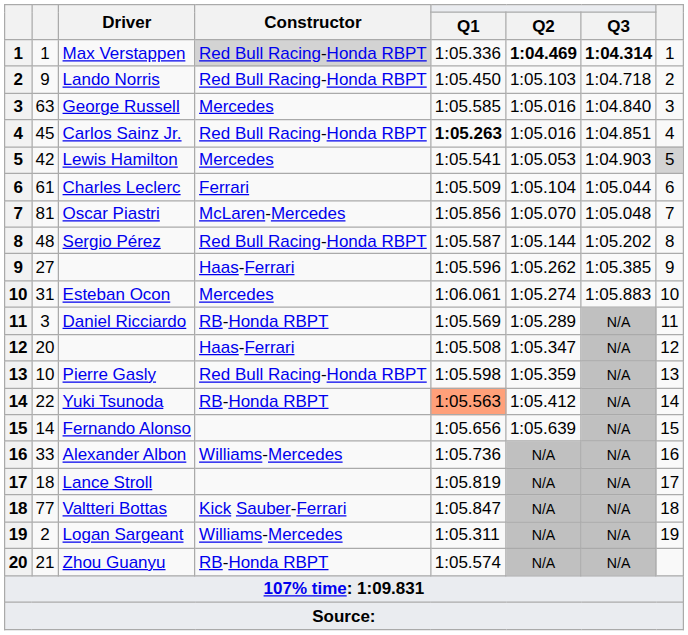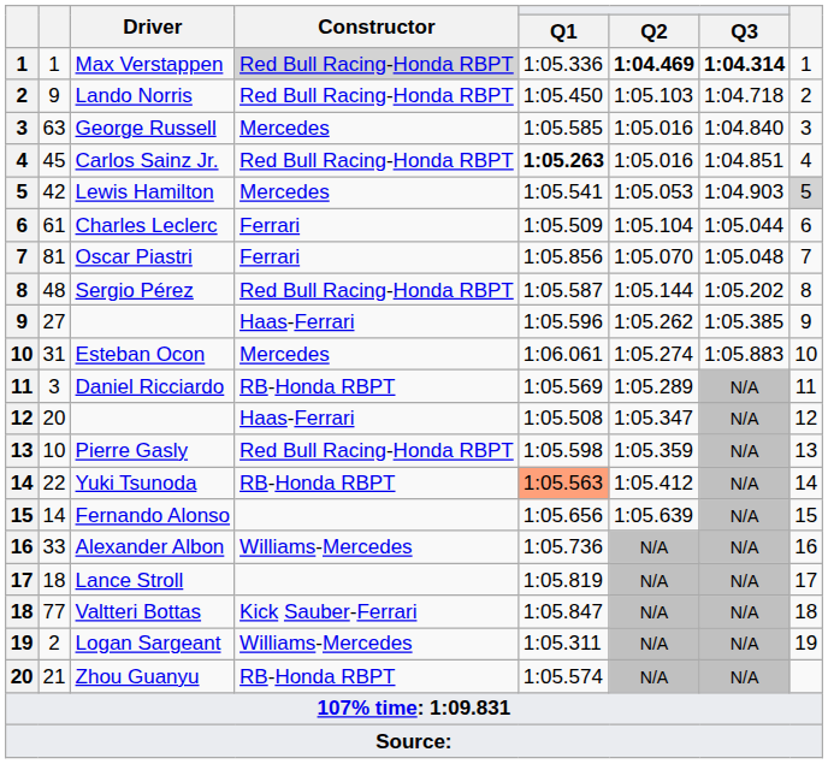 <table class="wikitable sortable" style="font-size: 85%;">
 <tr>
 <th rowspan="2"></th>
 <th rowspan="2"></th>
 <th rowspan="2">Driver</th>
 <th rowspan="2">Constructor</th>
 <th colspan="3" style="background:#eaecf0; text-align:center;"></th>
 <th rowspan="2"></th>
 </tr>
 <tr>
 <th scope="col">Q1</th>
 <th scope="col">Q2</th>
 <th scope="col">Q3</th>
 </tr>
 <tr>
 <th scope="row">1</th>
 <td align="center">1</td>
 <td data-sort-value="ver"> <a href='#'>Max Verstappen</a></td>
 <td style="background: lightgrey;"><a href='#'>Red Bull Racing</a>-<a href='#'>Honda RBPT</a></td>
 <td>1:05.336</td>
 <td><strong>1:04.469</strong></td>
 <td><strong>1:04.314</strong></td>
 <td align="center">1</td>
 </tr>
 <tr>
 <th scope="row">2</th>
 <td align="center">9</td>
 <td data-sort-value="nor"> <a href='#'>Lando Norris</a></td>
 <td><a href='#'>Red Bull Racing</a>-<a href='#'>Honda RBPT</a></td>
 <td>1:05.450</td>
 <td>1:05.103</td>
 <td>1:04.718</td>
 <td align="center">2</td>
 </tr>
 <tr>
 <th scope="row">3</th>
 <td align="center">63</td>
 <td data-sort-value="rus"> <a href='#'>George Russell</a></td>
 <td><a href='#'>Mercedes</a></td>
 <td>1:05.585</td>
 <td>1:05.016</td>
 <td>1:04.840</td>
 <td align="center">3</td>
 </tr>
 <tr>
 <th scope="row">4</th>
 <td align="center">45</td>
 <td data-sort-value="sai"> <a href='#'>Carlos Sainz Jr.</a></td>
 <td><a href='#'>Red Bull Racing</a>-<a href='#'>Honda RBPT</a></td>
 <td><strong>1:05.263</strong></td>
 <td>1:05.016</td>
 <td>1:04.851</td>
 <td align="center">4</td>
 </tr>
 <tr>
 <th scope="row">5</th>
 <td align="center">42</td>
 <td data-sort-value="ham"> <a href='#'>Lewis Hamilton</a></td>
 <td><a href='#'>Mercedes</a></td>
 <td>1:05.541</td>
 <td>1:05.053</td>
 <td>1:04.903</td>
 <td align="center" style="background: lightgrey;">5</td>
 </tr>
 <tr>
 <th scope="row">6</th>
 <td align="center">61</td>
 <td data-sort-value="lec"> <a href='#'>Charles Leclerc</a></td>
 <td><a href='#'>Ferrari</a></td>
 <td>1:05.509</td>
 <td>1:05.104</td>
 <td>1:05.044</td>
 <td align="center">6</td>
 </tr>
 <tr>
 <th scope="row">7</th>
 <td align="center">81</td>
 <td data-sort-value="pia"> <a href='#'>Oscar Piastri</a></td>
-<td><a href='#'>McLaren</a>-<a href='#'>Mercedes</a></td>
+<td><a href='#'>Ferrari</a></td>
 <td>1:05.856</td>
 <td>1:05.070</td>
 <td>1:05.048</td>
 <td align="center">7</td>
 </tr>
 <tr>
 <th scope="row">8</th>
 <td align="center">48</td>
 <td data-sort-value="per"> <a href='#'>Sergio Pérez</a></td>
 <td><a href='#'>Red Bull Racing</a>-<a href='#'>Honda RBPT</a></td>
 <td>1:05.587</td>
 <td>1:05.144</td>
 <td>1:05.202</td>
 <td align="center">8</td>
 </tr>
 <tr>
 <th scope="row">9</th>
 <td align="center">27</td>
 <td data-sort-value="hul"></td>
 <td><a href='#'>Haas</a>-<a href='#'>Ferrari</a></td>
 <td>1:05.596</td>
 <td>1:05.262</td>
 <td>1:05.385</td>
 <td align="center">9</td>
 </tr>
 <tr>
 <th scope="row">10</th>
 <td align="center">31</td>
 <td data-sort-value="oco"> <a href='#'>Esteban Ocon</a></td>
 <td><a href='#'>Mercedes</a></td>
 <td>1:06.061</td>
 <td>1:05.274</td>
 <td>1:05.883</td>
 <td align="center">10</td>
 </tr>
 <tr>
 <th scope="row">11</th>
 <td align="center">3</td>
 <td data-sort-value="ric"> <a href='#'>Daniel Ricciardo</a></td>
 <td><a href='#'>RB</a>-<a href='#'>Honda RBPT</a></td>
 <td>1:05.569</td>
 <td>1:05.289</td>
 <td data-sort-value="11" align="center" style="background: silver"><small>N/A</small></td>
 <td align="center">11</td>
 </tr>
 <tr>
 <th scope="row">12</th>
 <td align="center">20</td>
 <td data-sort-value="mAG"></td>
 <td><a href='#'>Haas</a>-<a href='#'>Ferrari</a></td>
 <td>1:05.508</td>
 <td>1:05.347</td>
 <td data-sort-value="12" align="center" style="background: silver"><small>N/A</small></td>
 <td align="center">12</td>
 </tr>
 <tr>
 <th scope="row">13</th>
 <td align="center">10</td>
 <td data-sort-value="gas"> <a href='#'>Pierre Gasly</a></td>
 <td><a href='#'>Red Bull Racing</a>-<a href='#'>Honda RBPT</a></td>
 <td>1:05.598</td>
 <td>1:05.359</td>
 <td data-sort-value="13" align="center" style="background: silver"><small>N/A</small></td>
 <td align="center">13</td>
 </tr>
 <tr>
 <th scope="row">14</th>
 <td align="center">22</td>
 <td data-sort-value="tsu"> <a href='#'>Yuki Tsunoda</a></td>
 <td><a href='#'>RB</a>-<a href='#'>Honda RBPT</a></td>
 <td style="background: lightsalmon;">1:05.563</td>
 <td>1:05.412</td>
 <td data-sort-value="14" align="center" style="background: silver"><small>N/A</small></td>
 <td align="center">14</td>
 </tr>
 <tr>
 <th scope="row">15</th>
 <td align="center">14</td>
 <td data-sort-value="alo"> <a href='#'>Fernando Alonso</a></td>
 <td></td>
 <td>1:05.656</td>
 <td>1:05.639</td>
 <td data-sort-value="15" align="center" style="background: silver"><small>N/A</small></td>
 <td align="center">15</td>
 </tr>
 <tr>
 <th scope="row">16</th>
 <td align="center">33</td>
 <td data-sort-value="alb"> <a href='#'>Alexander Albon</a></td>
 <td><a href='#'>Williams</a>-<a href='#'>Mercedes</a></td>
 <td>1:05.736</td>
 <td data-sort-value="16" align="center" style="background: silver"><small>N/A</small></td>
 <td data-sort-value="16" align="center" style="background: silver"><small>N/A</small></td>
 <td align="center">16</td>
 </tr>
 <tr>
 <th scope="row">17</th>
 <td align="center">18</td>
 <td data-sort-value="str"> <a href='#'>Lance Stroll</a></td>
 <td></td>
 <td>1:05.819</td>
 <td data-sort-value="17" align="center" style="background: silver"><small>N/A</small></td>
 <td data-sort-value="17" align="center" style="background: silver"><small>N/A</small></td>
 <td align="center">17</td>
 </tr>
 <tr>
 <th scope="row">18</th>
 <td align="center">77</td>
 <td data-sort-value="bot"> <a href='#'>Valtteri Bottas</a></td>
 <td><a href='#'>Kick</a> <a href='#'>Sauber</a>-<a href='#'>Ferrari</a></td>
 <td>1:05.847</td>
 <td data-sort-value="18" align="center" style="background: silver"><small>N/A</small></td>
 <td data-sort-value="18" align="center" style="background: silver"><small>N/A</small></td>
 <td align="center">18</td>
 </tr>
 <tr>
 <th scope="row">19</th>
 <td align="center">2</td>
 <td data-sort-value="sar"> <a href='#'>Logan Sargeant</a></td>
 <td><a href='#'>Williams</a>-<a href='#'>Mercedes</a></td>
 <td>1:05.311</td>
 <td data-sort-value="19" align="center" style="background: silver"><small>N/A</small></td>
 <td data-sort-value="19" align="center" style="background: silver"><small>N/A</small></td>
 <td align="center">19</td>
 </tr>
 <tr>
 <th scope="row">20</th>
 <td align="center">21</td>
 <td data-sort-value="zho"> <a href='#'>Zhou Guanyu</a></td>
 <td><a href='#'>RB</a>-<a href='#'>Honda RBPT</a></td>
 <td>1:05.574</td>
 <td data-sort-value="20" align="center" style="background: silver"><small>N/A</small></td>
 <td data-sort-value="20" align="center" style="background: silver"><small>N/A</small></td>
 <td data-sort-value="20" align="center"></td>
 </tr>
 <tr class="sortbottom">
 <td colspan="8" style="background-color:#eaecf0;text-align:center"><strong><a href='#'>107% time</a>: 1:09.831</strong></td>
 </tr>
 <tr class="sortbottom">
 <td colspan="8" style="background-color:#eaecf0;text-align:center"><strong>Source:</strong></td>
 </tr>
 </table>
